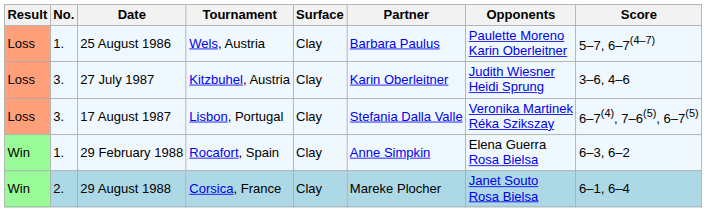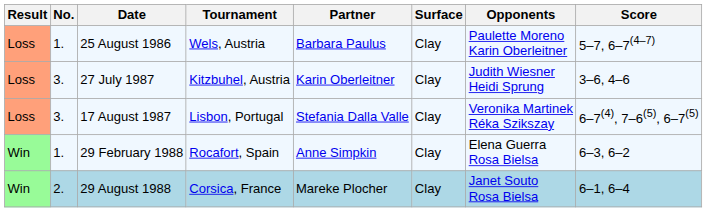 <table class="sortable wikitable" style=font-size:97%>
 <tr>
 <th>Result</th>
 <th>No.</th>
 <th>Date</th>
 <th>Tournament</th>
+<th>Partner</th>
 <th>Surface</th>
-<th>Partner</th>
 <th>Opponents</th>
 <th>Score</th>
 </tr>
 <tr style="background:#f0f8ff;">
 <td style="background:#ffa07a;">Loss</td>
 <td>1.</td>
 <td>25 August 1986</td>
 <td><a href='#'>Wels</a>, Austria</td>
+<td> <a href='#'>Barbara Paulus</a></td>
 <td>Clay</td>
-<td> <a href='#'>Barbara Paulus</a></td>
 <td> <a href='#'>Paulette Moreno</a> <br>  <a href='#'>Karin Oberleitner</a></td>
 <td>5–7, 6–7<sup>(4–7)</sup></td>
 </tr>
 <tr style="background:#f0f8ff;">
 <td style="background:#ffa07a;">Loss</td>
 <td>3.</td>
 <td>27 July 1987</td>
 <td><a href='#'>Kitzbuhel</a>, Austria</td>
+<td> <a href='#'>Karin Oberleitner</a></td>
 <td>Clay</td>
-<td> <a href='#'>Karin Oberleitner</a></td>
 <td> <a href='#'>Judith Wiesner</a> <br>  <a href='#'>Heidi Sprung</a></td>
 <td>3–6, 4–6</td>
 </tr>
 <tr style="background:#f0f8ff;">
 <td style="background:#ffa07a;">Loss</td>
 <td>3.</td>
 <td>17 August 1987</td>
 <td><a href='#'>Lisbon</a>, Portugal</td>
+<td> <a href='#'>Stefania Dalla Valle</a></td>
 <td>Clay</td>
-<td> <a href='#'>Stefania Dalla Valle</a></td>
 <td> <a href='#'>Veronika Martinek</a> <br>  <a href='#'>Réka Szikszay</a></td>
 <td>6–7<sup>(4)</sup>, 7–6<sup>(5)</sup>, 6–7<sup>(5)</sup></td>
 </tr>
 <tr bgcolor="#f0f8ff">
 <td style="background:#98fb98;">Win</td>
 <td>1.</td>
 <td>29 February 1988</td>
 <td><a href='#'>Rocafort</a>, Spain</td>
+<td> <a href='#'>Anne Simpkin</a></td>
 <td>Clay</td>
-<td> <a href='#'>Anne Simpkin</a></td>
 <td> Elena Guerra <br>  <a href='#'>Rosa Bielsa</a></td>
 <td>6–3, 6–2</td>
 </tr>
 <tr style="background:lightblue;">
 <td style="background:#98fb98;">Win</td>
 <td>2.</td>
 <td>29 August 1988</td>
 <td><a href='#'>Corsica</a>, France</td>
+<td> Mareke Plocher</td>
 <td>Clay</td>
-<td> Mareke Plocher</td>
 <td> <a href='#'>Janet Souto</a> <br>  <a href='#'>Rosa Bielsa</a></td>
 <td>6–1, 6–4</td>
 </tr>
 </table>
